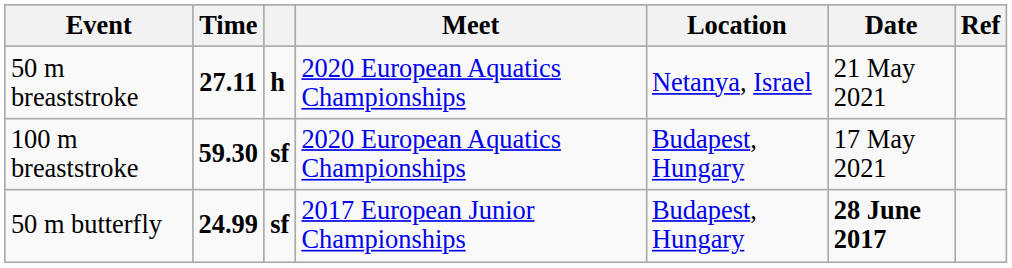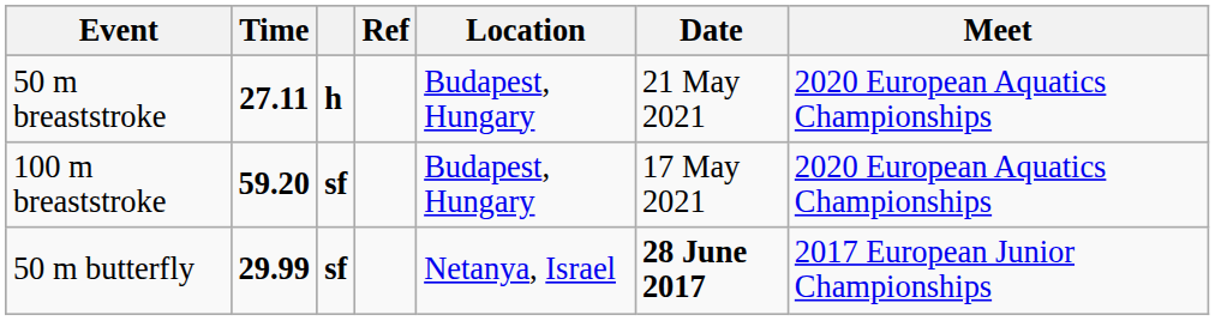 <table class="wikitable">
 <tr>
 <th>Event</th>
 <th>Time</th>
 <th></th>
-<th>Meet</th>
+<th>Ref</th>
 <th>Location</th>
 <th>Date</th>
-<th>Ref</th>
+<th>Meet</th>
 </tr>
 <tr>
 <td>50 m breaststroke</td>
 <td style="text-align:center;"><strong>27.11</strong></td>
 <td><strong>h</strong></td>
+<td style="text-align:center;"></td>
+<td><a href='#'>Budapest</a>, <a href='#'>Hungary</a></td>
+<td>21 May 2021</td>
 <td><a href='#'>2020 European Aquatics Championships</a></td>
-<td><a href='#'>Netanya</a>, <a href='#'>Israel</a></td>
-<td>21 May 2021</td>
-<td style="text-align:center;"></td>
 </tr>
 <tr>
 <td>100 m breaststroke</td>
-<td style="text-align:center;"><strong>59.30</strong></td>
+<td style="text-align:center;"><strong>59.20</strong></td>
 <td><strong>sf</strong></td>
-<td><a href='#'>2020 European Aquatics Championships</a></td>
+<td style="text-align:center;"></td>
 <td><a href='#'>Budapest</a>, <a href='#'>Hungary</a></td>
 <td>17 May 2021</td>
-<td style="text-align:center;"></td>
+<td><a href='#'>2020 European Aquatics Championships</a></td>
 </tr>
 <tr>
 <td>50 m butterfly</td>
-<td style="text-align:center;"><strong>24.99</strong></td>
+<td style="text-align:center;"><strong>29.99</strong></td>
 <td><strong>sf</strong></td>
+<td style="text-align:center;"></td>
+<td><a href='#'>Netanya</a>, <a href='#'>Israel</a></td>
+<td><strong>28 June 2017</strong></td>
 <td><a href='#'>2017 European Junior Championships</a></td>
-<td><a href='#'>Budapest</a>, <a href='#'>Hungary</a></td>
-<td><strong>28 June 2017</strong></td>
-<td style="text-align:center;"></td>
 </tr>
 </table>
